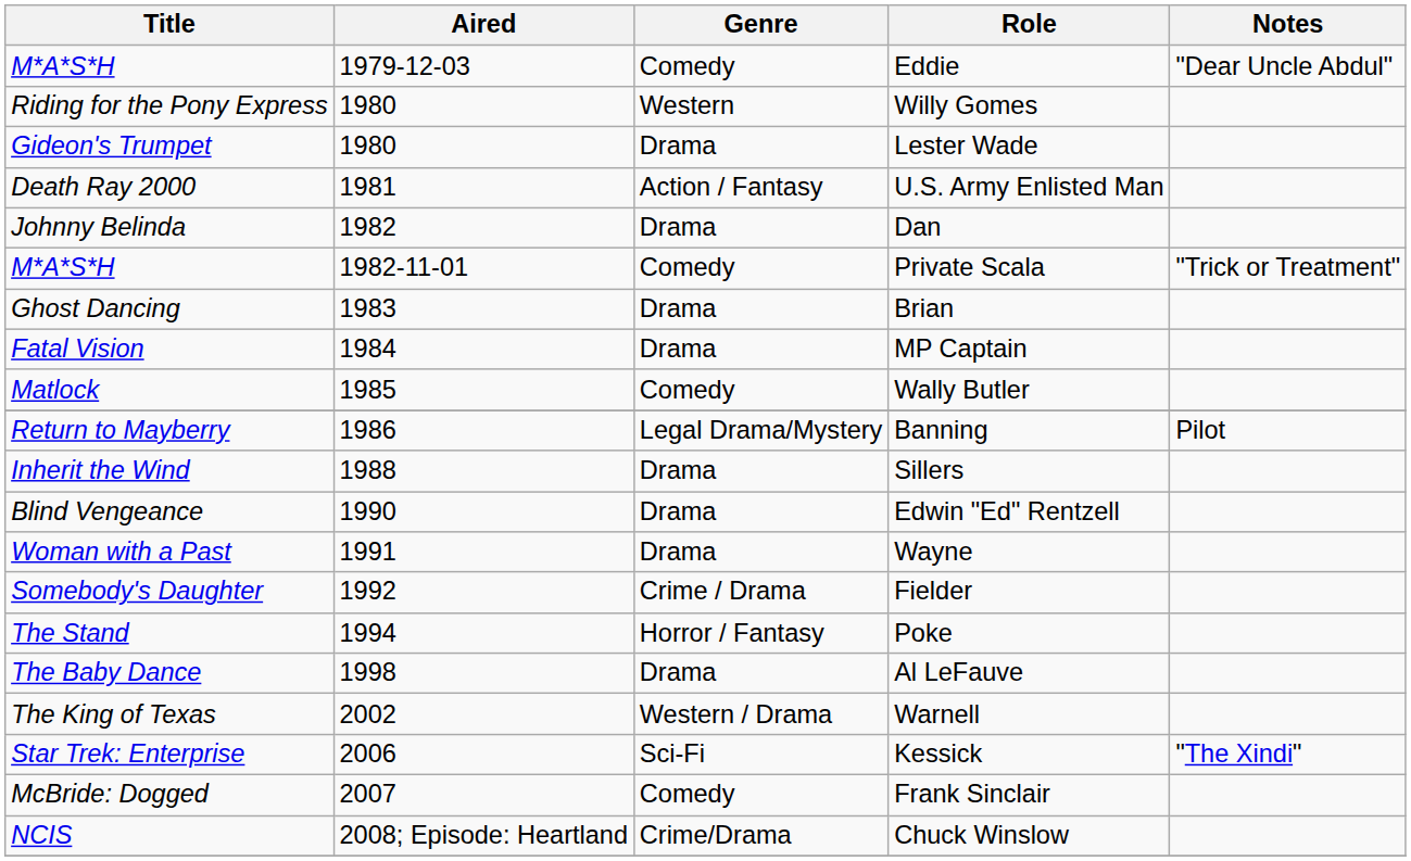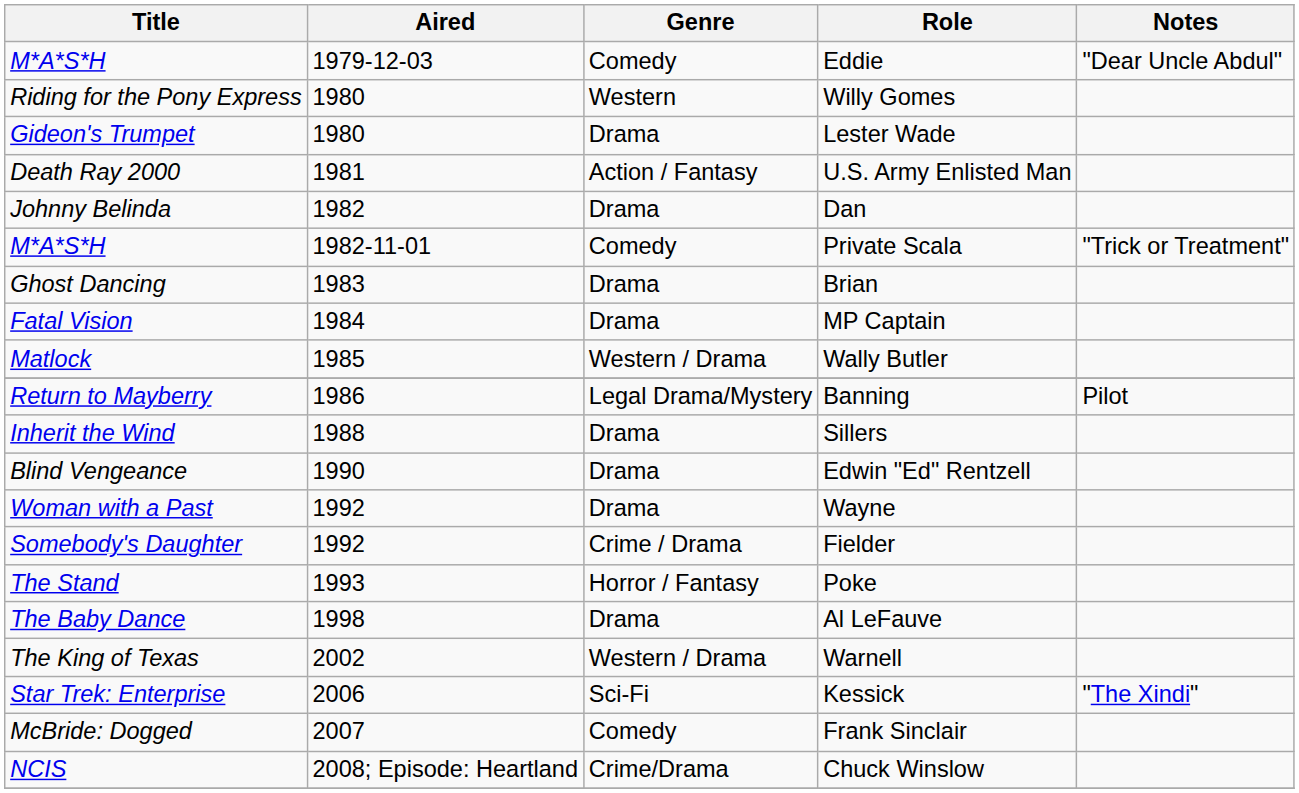 <table class="wikitable sortable">
 <tr>
 <th>Title</th>
 <th>Aired</th>
 <th>Genre</th>
 <th>Role</th>
 <th>Notes</th>
 </tr>
 <tr>
 <td><em><a href='#'>M*A*S*H</a></em></td>
 <td>1979-12-03</td>
 <td>Comedy</td>
 <td>Eddie</td>
 <td>"Dear Uncle Abdul"</td>
 </tr>
 <tr>
 <td><em>Riding for the Pony Express</em></td>
 <td>1980</td>
 <td>Western</td>
 <td>Willy Gomes</td>
 <td></td>
 </tr>
 <tr>
 <td><em><a href='#'>Gideon's Trumpet</a></em></td>
 <td>1980</td>
 <td>Drama</td>
 <td>Lester Wade</td>
 <td></td>
 </tr>
 <tr>
 <td><em>Death Ray 2000</em></td>
 <td>1981</td>
 <td>Action / Fantasy</td>
 <td>U.S. Army Enlisted Man</td>
 <td></td>
 </tr>
 <tr>
 <td><em>Johnny Belinda</em></td>
 <td>1982</td>
 <td>Drama</td>
 <td>Dan</td>
 <td></td>
 </tr>
 <tr>
 <td><em><a href='#'>M*A*S*H</a></em></td>
 <td>1982-11-01</td>
 <td>Comedy</td>
 <td>Private Scala</td>
 <td>"Trick or Treatment"</td>
 </tr>
 <tr>
 <td><em>Ghost Dancing</em></td>
 <td>1983</td>
 <td>Drama</td>
 <td>Brian</td>
 <td></td>
 </tr>
 <tr>
 <td><em><a href='#'>Fatal Vision</a></em></td>
 <td>1984</td>
 <td>Drama</td>
 <td>MP Captain</td>
 <td></td>
 </tr>
 <tr>
 <td><em><a href='#'>Matlock</a></em></td>
 <td>1985</td>
-<td>Comedy</td>
+<td>Western / Drama</td>
 <td>Wally Butler</td>
 <td></td>
 </tr>
 <tr>
 </tr>
 <tr>
 <td><em><a href='#'>Return to Mayberry</a></em></td>
 <td>1986</td>
 <td>Legal Drama/Mystery</td>
 <td>Banning</td>
 <td>Pilot</td>
 </tr>
 <tr>
 <td><em><a href='#'>Inherit the Wind</a></em></td>
 <td>1988</td>
 <td>Drama</td>
 <td>Sillers</td>
 <td></td>
 </tr>
 <tr>
 <td><em>Blind Vengeance</em></td>
 <td>1990</td>
 <td>Drama</td>
 <td>Edwin "Ed" Rentzell</td>
 <td></td>
 </tr>
 <tr>
 <td><em><a href='#'>Woman with a Past</a></em></td>
-<td>1991</td>
+<td>1992</td>
 <td>Drama</td>
 <td>Wayne</td>
 <td></td>
 </tr>
 <tr>
 <td><em><a href='#'>Somebody's Daughter</a></em></td>
 <td>1992</td>
 <td>Crime / Drama</td>
 <td>Fielder</td>
 <td></td>
 </tr>
 <tr>
 <td><em><a href='#'>The Stand</a></em></td>
-<td>1994</td>
+<td>1993</td>
 <td>Horror / Fantasy</td>
 <td>Poke</td>
 <td></td>
 </tr>
 <tr>
 <td><em><a href='#'>The Baby Dance</a></em></td>
 <td>1998</td>
 <td>Drama</td>
 <td>Al LeFauve</td>
 <td></td>
 </tr>
 <tr>
 <td><em>The King of Texas</em></td>
 <td>2002</td>
 <td>Western / Drama</td>
 <td>Warnell</td>
 <td></td>
 </tr>
 <tr>
 <td><em><a href='#'>Star Trek: Enterprise</a></em></td>
 <td>2006</td>
 <td>Sci-Fi</td>
 <td>Kessick</td>
 <td>"<a href='#'>The Xindi</a>"</td>
 </tr>
 <tr>
 <td><em>McBride: Dogged</em></td>
 <td>2007</td>
 <td>Comedy</td>
 <td>Frank Sinclair</td>
 <td></td>
 </tr>
 <tr>
 <td><em><a href='#'>NCIS</a></em></td>
 <td>2008; Episode: Heartland</td>
 <td>Crime/Drama</td>
 <td>Chuck Winslow</td>
 <td></td>
 </tr>
 <tr>
 </tr>
 </table>
